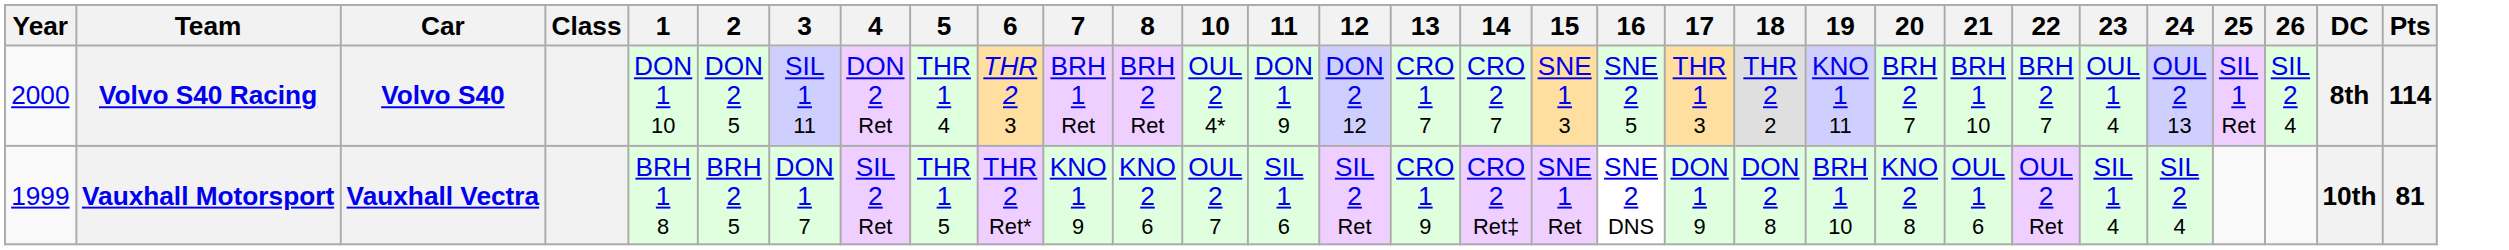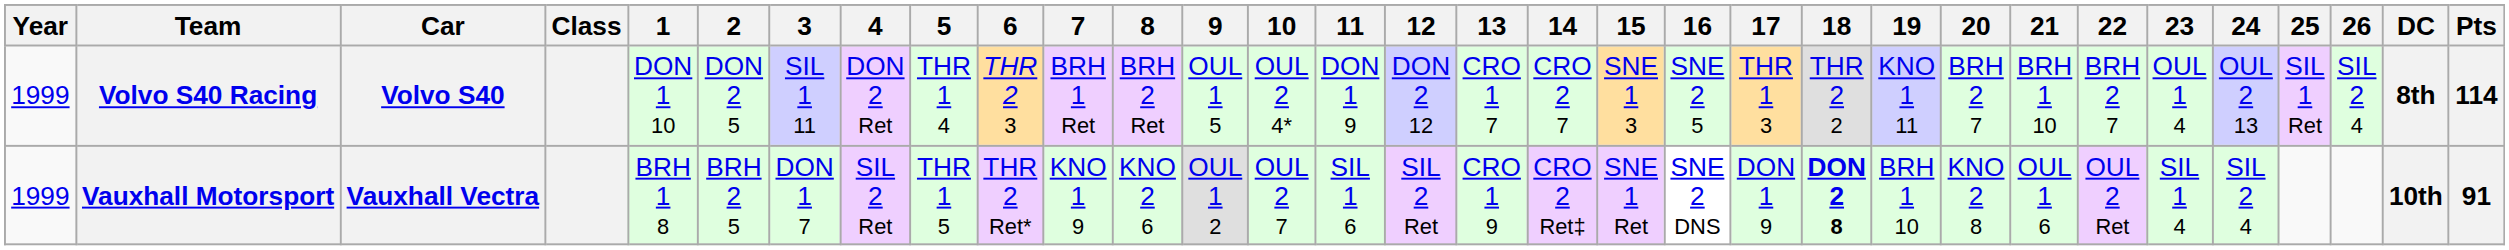 <table class="wikitable" style="text-align:center; font-size:85%">
 <tr>
 <th>Year</th>
 <th>Team</th>
 <th>Car</th>
 <th>Class</th>
 <th>1</th>
 <th>2</th>
 <th>3</th>
 <th>4</th>
 <th>5</th>
 <th>6</th>
 <th>7</th>
 <th>8</th>
+<th>9</th>
 <th>10</th>
 <th>11</th>
 <th>12</th>
 <th>13</th>
 <th>14</th>
 <th>15</th>
 <th>16</th>
 <th>17</th>
 <th>18</th>
 <th>19</th>
 <th>20</th>
 <th>21</th>
 <th>22</th>
 <th>23</th>
 <th>24</th>
 <th>25</th>
 <th>26</th>
 <th>DC</th>
 <th>Pts</th>
 </tr>
 <tr>
-<td><a href='#'>2000</a></td>
+<td><a href='#'>1999</a></td>
 <th nowrap><a href='#'>Volvo S40 Racing</a></th>
 <th nowrap><a href='#'>Volvo S40</a></th>
 <th></th>
 <td style="background:#DFFFDF;"><a href='#'>DON<br>1</a><br><small>10</small></td>
 <td style="background:#DFFFDF;"><a href='#'>DON<br>2</a><br><small>5</small></td>
 <td style="background:#CFCFFF;"><a href='#'>SIL<br>1</a><br><small>11</small></td>
 <td style="background:#EFCFFF;"><a href='#'>DON<br>2</a><br><small>Ret</small></td>
 <td style="background:#DFFFDF;"><a href='#'>THR<br>1</a><br><small>4</small></td>
 <td style="background:#FFDF9F;"><em><a href='#'>THR<br>2</a></em><br><small>3</small></td>
 <td style="background:#EFCFFF;"><a href='#'>BRH<br>1</a><br><small>Ret</small></td>
 <td style="background:#EFCFFF;"><a href='#'>BRH<br>2</a><br><small>Ret</small></td>
+<td style="background:#DFFFDF;"><a href='#'>OUL<br>1</a><br><small>5</small></td>
 <td style="background:#DFFFDF;"><a href='#'>OUL<br>2</a><br><small>4*</small></td>
 <td style="background:#DFFFDF;"><a href='#'>DON<br>1</a><br><small>9</small></td>
 <td style="background:#CFCFFF;"><a href='#'>DON<br>2</a><br><small>12</small></td>
 <td style="background:#DFFFDF;"><a href='#'>CRO<br>1</a><br><small>7</small></td>
 <td style="background:#DFFFDF;"><a href='#'>CRO<br>2</a><br><small>7</small></td>
 <td style="background:#FFDF9F;"><a href='#'>SNE<br>1</a><br><small>3</small></td>
 <td style="background:#DFFFDF;"><a href='#'>SNE<br>2</a><br><small>5</small></td>
 <td style="background:#FFDF9F;"><a href='#'>THR<br>1</a><br><small>3</small></td>
 <td style="background:#DFDFDF;"><a href='#'>THR<br>2</a><br><small>2</small></td>
 <td style="background:#CFCFFF;"><a href='#'>KNO<br>1</a><br><small>11</small></td>
 <td style="background:#DFFFDF;"><a href='#'>BRH<br>2</a><br><small>7</small></td>
 <td style="background:#DFFFDF;"><a href='#'>BRH<br>1</a><br><small>10</small></td>
 <td style="background:#DFFFDF;"><a href='#'>BRH<br>2</a><br><small>7</small></td>
 <td style="background:#DFFFDF;"><a href='#'>OUL<br>1</a><br><small>4</small></td>
 <td style="background:#CFCFFF;"><a href='#'>OUL<br>2</a><br><small>13</small></td>
 <td style="background:#EFCFFF;"><a href='#'>SIL<br>1</a><br><small>Ret</small></td>
 <td style="background:#DFFFDF;"><a href='#'>SIL<br>2</a><br><small>4</small></td>
 <th>8th</th>
 <th>114</th>
 </tr>
 <tr>
 <td><a href='#'>1999</a></td>
 <th nowrap><a href='#'>Vauxhall Motorsport</a></th>
 <th nowrap><a href='#'>Vauxhall Vectra</a></th>
 <th><span></span></th>
 <td style="background:#DFFFDF;"><a href='#'>BRH<br>1</a><br><small>8</small></td>
 <td style="background:#DFFFDF;"><a href='#'>BRH<br>2</a><br><small>5</small></td>
 <td style="background:#DFFFDF;"><a href='#'>DON<br>1</a><br><small>7</small></td>
 <td style="background:#EFCFFF;"><a href='#'>SIL<br>2</a><br><small>Ret</small></td>
 <td style="background:#DFFFDF;"><a href='#'>THR<br>1</a><br><small>5</small></td>
 <td style="background:#EFCFFF;"><a href='#'>THR<br>2</a><br><small>Ret*</small></td>
 <td style="background:#DFFFDF;"><a href='#'>KNO<br>1</a><br><small>9</small></td>
 <td style="background:#DFFFDF;"><a href='#'>KNO<br>2</a><br><small>6</small></td>
+<td style="background:#DFDFDF;"><a href='#'>OUL<br>1</a><br><small>2</small></td>
 <td style="background:#DFFFDF;"><a href='#'>OUL<br>2</a><br><small>7</small></td>
 <td style="background:#DFFFDF;"><a href='#'>SIL<br>1</a><br><small>6</small></td>
 <td style="background:#EFCFFF;"><a href='#'>SIL<br>2</a><br><small>Ret</small></td>
 <td style="background:#DFFFDF;"><a href='#'>CRO<br>1</a><br><small>9</small></td>
 <td style="background:#EFCFFF;"><a href='#'>CRO<br>2</a><br><small>Ret‡</small></td>
 <td style="background:#EFCFFF;"><a href='#'>SNE<br>1</a><br><small>Ret</small></td>
 <td style="background:#FFFFFF;"><a href='#'>SNE<br>2</a><br><small>DNS</small></td>
 <td style="background:#DFFFDF;"><a href='#'>DON<br>1</a><br><small>9</small></td>
-<td style="background:#DFFFDF;"><a href='#'>DON<br>2</a><br><small>8</small></td>
+<td style="background:#DFFFDF;"><strong><a href='#'>DON<br>2</a><br><small>8</small></strong></td>
 <td style="background:#DFFFDF;"><a href='#'>BRH<br>1</a><br><small>10</small></td>
 <td style="background:#DFFFDF;"><a href='#'>KNO<br>2</a><br><small>8</small></td>
 <td style="background:#DFFFDF;"><a href='#'>OUL<br>1</a><br><small>6</small></td>
 <td style="background:#EFCFFF;"><a href='#'>OUL<br>2</a><br><small>Ret</small></td>
 <td style="background:#DFFFDF;"><a href='#'>SIL<br>1</a><br><small>4</small></td>
 <td style="background:#DFFFDF;"><a href='#'>SIL<br>2</a><br><small>4</small></td>
 <td></td>
 <td></td>
 <th>10th</th>
-<th>81</th>
+<th>91</th>
 </tr>
 </table>
